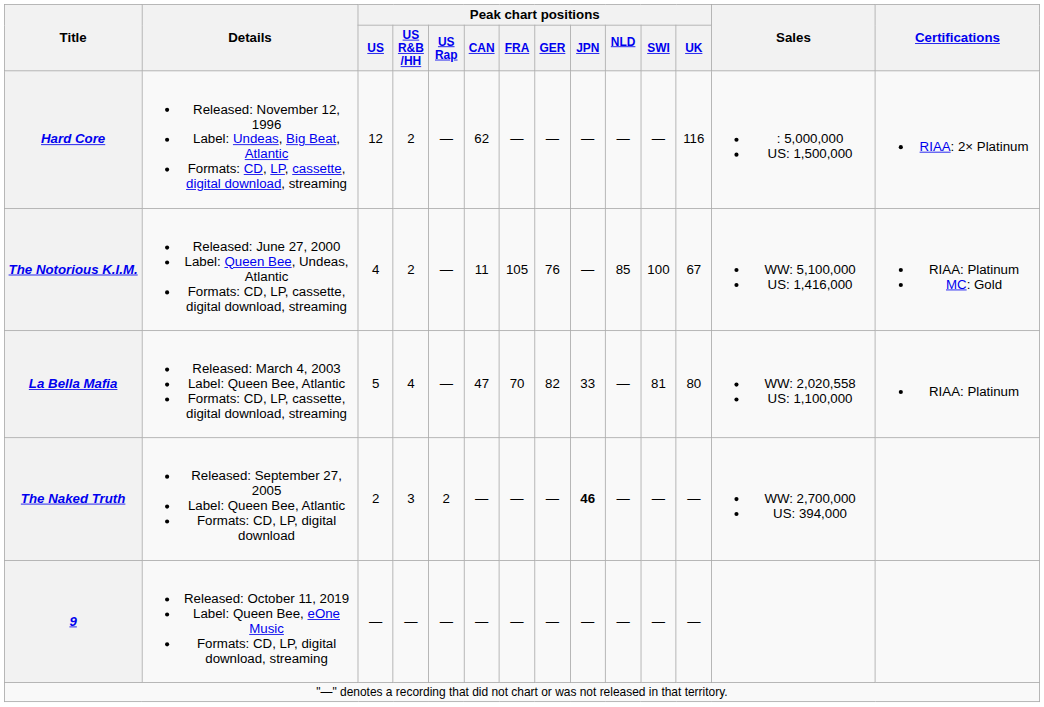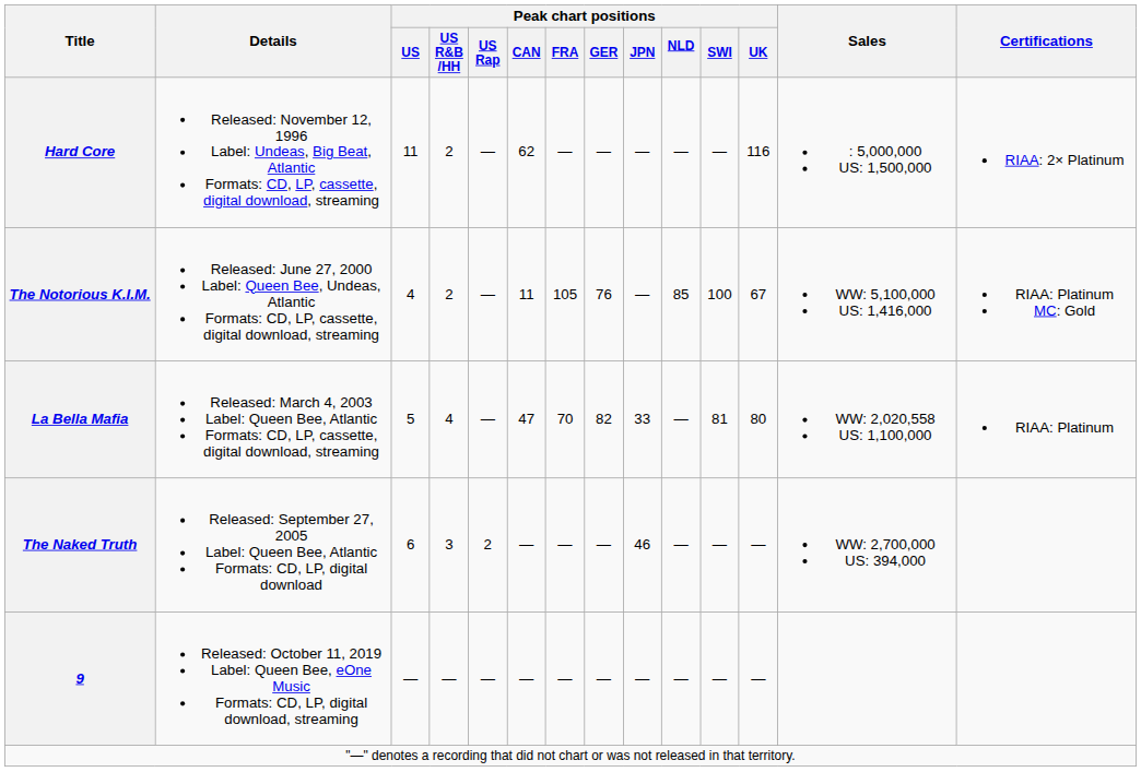 <table class="wikitable plainrowheaders" style="text-align:center;">
 <tr>
 <th scope="col" rowspan="2" style="width:10em;">Title</th>
 <th scope="col" rowspan="2" style="width:16em;">Details</th>
 <th scope="col" colspan="10">Peak chart positions</th>
 <th scope="col" rowspan="2" style="width:12em;">Sales</th>
 <th scope="col" rowspan="2" style="width:12em;"><a href='#'>Certifications</a></th>
 </tr>
 <tr>
 <th scope="col" style="width:2.5em;font-size:90%;"><a href='#'>US</a><br></th>
 <th scope="col" style="width:2.5em;font-size:90%;"><a href='#'>US R&B<br>/HH</a><br></th>
 <th scope="col" style="width:2.5em;font-size:90%;"><a href='#'>US<br>Rap</a><br></th>
 <th scope="col" style="width:2.5em;font-size:90%;"><a href='#'>CAN</a><br></th>
 <th scope="col" style="width:2.5em;font-size:90%;"><a href='#'>FRA</a><br></th>
 <th scope="col" style="width:2.5em;font-size:90%;"><a href='#'>GER</a><br></th>
 <th scope="col" style="width:2.5em;font-size:90%;"><a href='#'>JPN</a><br></th>
 <th scope="col" style="width:2.5em;font-size:90%;"><a href='#'>NLD</a><br><br></th>
 <th scope="col" style="width:2.5em;font-size:90%;"><a href='#'>SWI</a><br></th>
 <th scope="col" style="width:2.5em;font-size:90%;"><a href='#'>UK</a><br></th>
 </tr>
 <tr>
 <th scope="row"><em><a href='#'>Hard Core</a></em></th>
 <td><br><ul><li>Released: November 12, 1996</li><li>Label: <a href='#'>Undeas</a>, <a href='#'>Big Beat</a>, <a href='#'>Atlantic</a></li><li>Formats: <a href='#'>CD</a>, <a href='#'>LP</a>, <a href='#'>cassette</a>, <a href='#'>digital download</a>, streaming</li></ul></td>
-<td>12</td>
+<td>11</td>
 <td>2</td>
 <td>—</td>
 <td>62</td>
 <td>—</td>
 <td>—</td>
 <td>—</td>
 <td>—</td>
 <td>—</td>
 <td>116</td>
 <td><br><ul><li>: 5,000,000</li><li>US: 1,500,000</li></ul></td>
 <td><br><ul><li><a href='#'>RIAA</a>: 2× Platinum</li></ul></td>
 </tr>
 <tr>
 <th scope="row"><em><a href='#'>The Notorious K.I.M.</a></em></th>
 <td><br><ul><li>Released: June 27, 2000</li><li>Label: <a href='#'>Queen Bee</a>, Undeas, Atlantic</li><li>Formats: CD, LP, cassette, digital download, streaming</li></ul></td>
 <td>4</td>
 <td>2</td>
 <td>—</td>
 <td>11</td>
 <td>105</td>
 <td>76</td>
 <td>—</td>
 <td>85</td>
 <td>100</td>
 <td>67</td>
 <td><br><ul><li>WW: 5,100,000</li><li>US: 1,416,000</li></ul></td>
 <td><br><ul><li>RIAA: Platinum</li><li><a href='#'>MC</a>: Gold</li></ul></td>
 </tr>
 <tr>
 <th scope="row"><em><a href='#'>La Bella Mafia</a></em></th>
 <td><br><ul><li>Released: March 4, 2003</li><li>Label: Queen Bee, Atlantic</li><li>Formats: CD, LP, cassette, digital download, streaming</li></ul></td>
 <td>5</td>
 <td>4</td>
 <td>—</td>
 <td>47</td>
 <td>70</td>
 <td>82</td>
 <td>33</td>
 <td>—</td>
 <td>81</td>
 <td>80</td>
 <td><br><ul><li>WW: 2,020,558</li><li>US: 1,100,000</li></ul></td>
 <td><br><ul><li>RIAA: Platinum</li></ul></td>
 </tr>
 <tr>
 <th scope="row"><em><a href='#'>The Naked Truth</a></em></th>
 <td><br><ul><li>Released: September 27, 2005</li><li>Label: Queen Bee, Atlantic</li><li>Formats: CD, LP, digital download</li></ul></td>
-<td>2</td>
+<td>6</td>
 <td>3</td>
 <td>2</td>
 <td>—</td>
 <td>—</td>
 <td>—</td>
-<td><strong>46</strong></td>
+<td>46</td>
 <td>—</td>
 <td>—</td>
 <td>—</td>
 <td><br><ul><li>WW: 2,700,000</li><li>US: 394,000</li></ul></td>
 <td></td>
 </tr>
 <tr>
 <th scope="row"><em><a href='#'>9</a></em></th>
 <td><br><ul><li>Released: October 11, 2019</li><li>Label: Queen Bee, <a href='#'>eOne Music</a></li><li>Formats: CD, LP, digital download, streaming</li></ul></td>
 <td>—</td>
 <td>—</td>
 <td>—</td>
 <td>—</td>
 <td>—</td>
 <td>—</td>
 <td>—</td>
 <td>—</td>
 <td>—</td>
 <td>—</td>
 <td></td>
 </tr>
 <tr>
 <td colspan="14" style="font-size:90%">"—" denotes a recording that did not chart or was not released in that territory.</td>
 </tr>
 </table>
